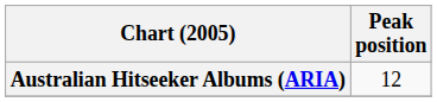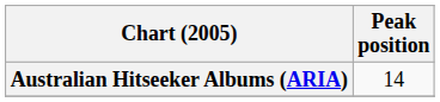 <table class="wikitable sortable plainrowheaders" style="text-align:center">
 <tr>
 <th scope="col">Chart (2005)</th>
 <th scope="col">Peak<br>position</th>
 </tr>
 <tr>
 <th scope="row">Australian Hitseeker Albums (<a href='#'>ARIA</a>)</th>
-<td>12</td>
+<td>14</td>
 </tr>
 <tr>
 </tr>
 <tr>
 </tr>
 <tr>
 </tr>
 </table>
